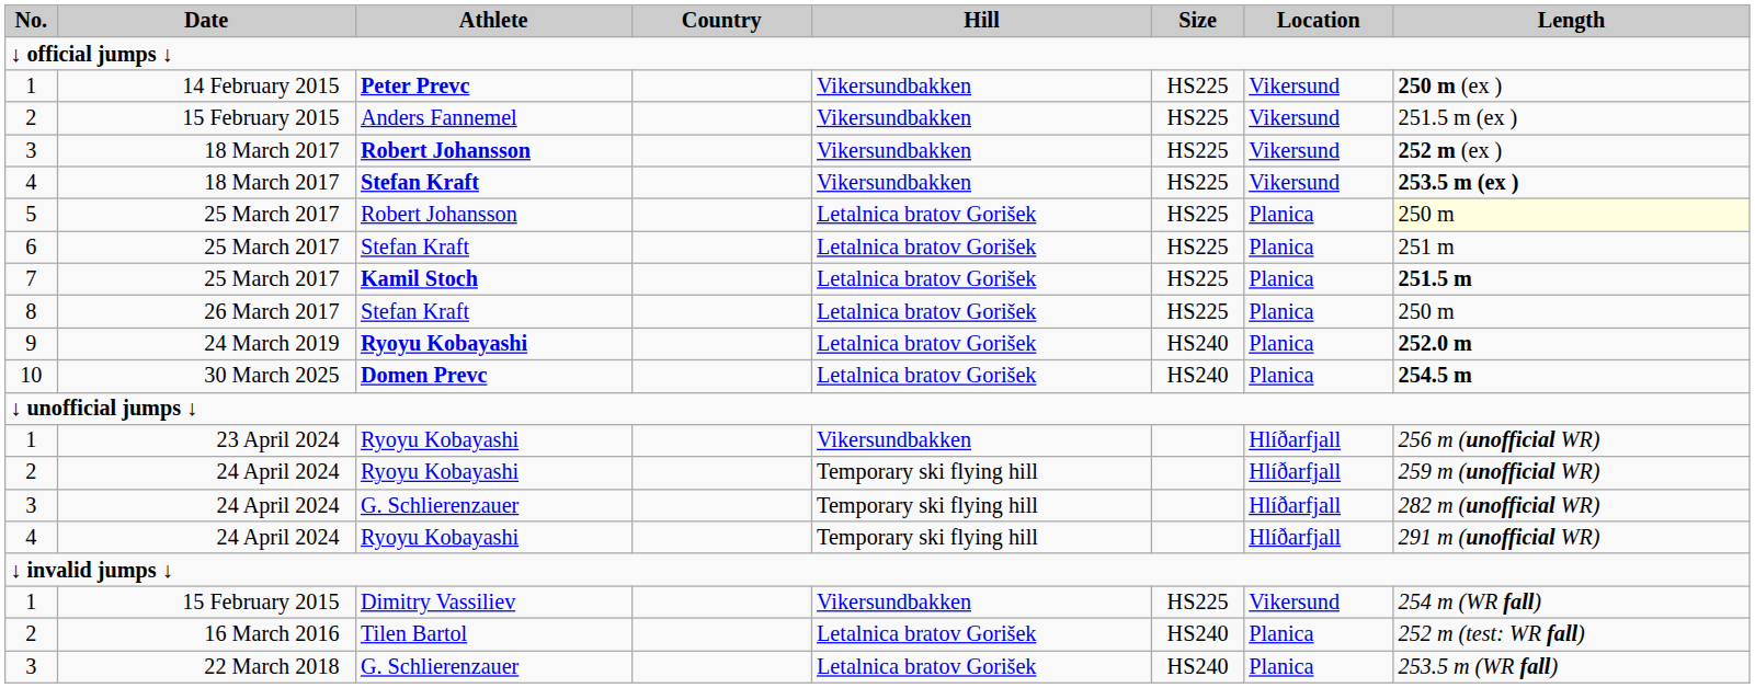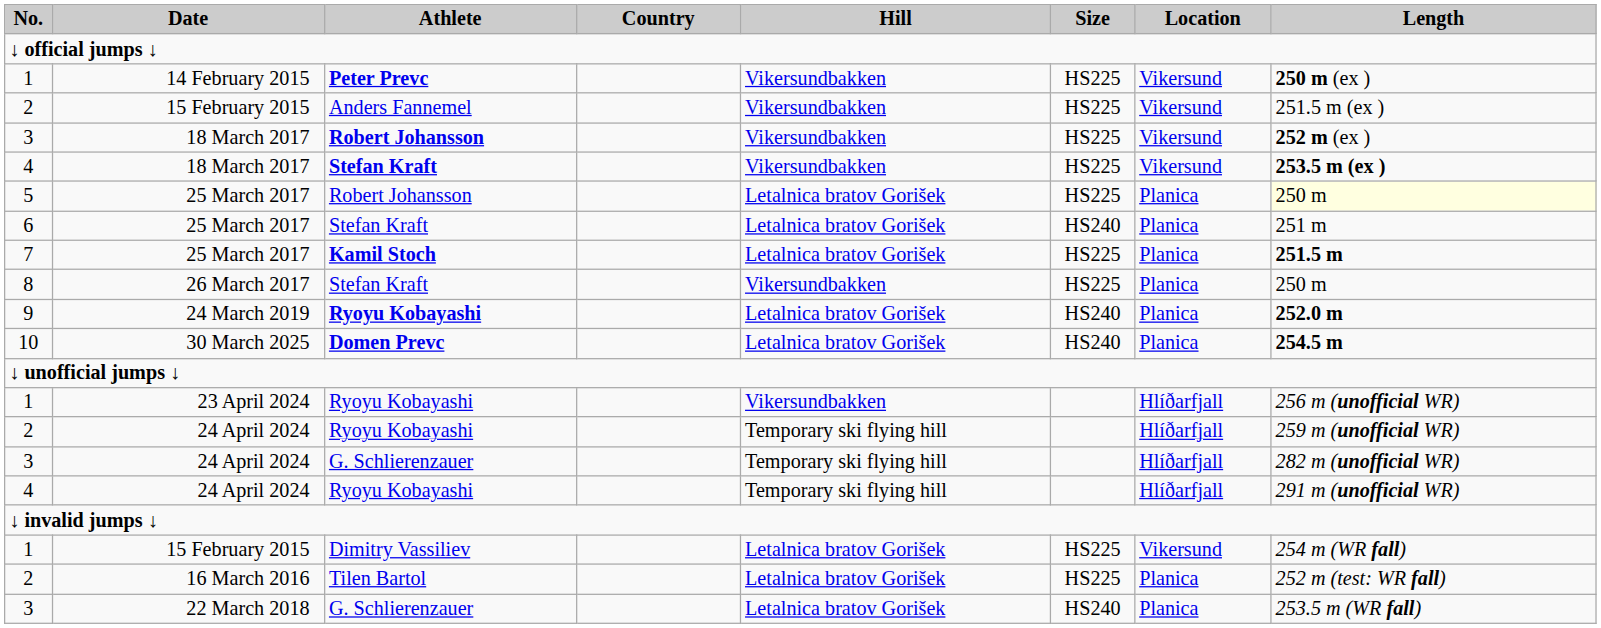 <table class="wikitable sortable" style="text-align:left; line-height:16px; width:100%;">
 <tr>
 <th style="background-color: #ccc;" width="25">No.</th>
 <th style="background-color: #ccc;" width="179">Date</th>
 <th style="background-color: #ccc;" width="165">Athlete</th>
 <th style="background-color: #ccc;" width="105">Country</th>
 <th style="background-color: #ccc;" width="205">Hill</th>
 <th style="background-color: #ccc;" width="50">Size</th>
 <th style="background-color: #ccc;" width="86">Location</th>
 <th style="background-color: #ccc;" width="215">Length</th>
 </tr>
 <tr>
 <td align=left colspan=9><strong>↓ official jumps ↓</strong></td>
 </tr>
 <tr>
 <td align=center>1</td>
 <td align=right>14 February 2015  </td>
 <td><strong><a href='#'>Peter Prevc</a></strong></td>
 <td><strong></strong></td>
 <td><a href='#'>Vikersundbakken</a></td>
 <td align=center>HS225</td>
 <td><a href='#'>Vikersund</a></td>
 <td><strong>250 m  </strong> (ex )</td>
 </tr>
 <tr>
 <td align=center>2</td>
 <td align=right>15 February 2015  </td>
 <td><a href='#'>Anders Fannemel</a></td>
 <td></td>
 <td><a href='#'>Vikersundbakken</a></td>
 <td align=center>HS225</td>
 <td><a href='#'>Vikersund</a></td>
 <td>251.5 m  (ex )</td>
 </tr>
 <tr>
 <td align=center>3</td>
 <td align=right>18 March 2017  </td>
 <td><strong><a href='#'>Robert Johansson</a></strong></td>
 <td><strong></strong></td>
 <td><a href='#'>Vikersundbakken</a></td>
 <td align=center>HS225</td>
 <td><a href='#'>Vikersund</a></td>
 <td><strong>252 m  </strong> (ex )</td>
 </tr>
 <tr>
 <td align=center>4</td>
 <td align=right>18 March 2017  </td>
 <td><strong><a href='#'>Stefan Kraft</a></strong></td>
 <td><strong></strong></td>
 <td><a href='#'>Vikersundbakken</a></td>
 <td align=center>HS225</td>
 <td><a href='#'>Vikersund</a></td>
 <td><strong>253.5 m  (ex ) </strong></td>
 </tr>
 <tr>
 <td align=center>5</td>
 <td align=right>25 March 2017  </td>
 <td><a href='#'>Robert Johansson</a></td>
 <td></td>
 <td><a href='#'>Letalnica bratov Gorišek</a></td>
 <td align="center">HS225</td>
 <td><a href='#'>Planica</a></td>
 <td style="background: lightyellow;">250 m</td>
 </tr>
 <tr>
 <td align=center>6</td>
 <td align=right>25 March 2017  </td>
 <td><a href='#'>Stefan Kraft</a></td>
 <td></td>
 <td><a href='#'>Letalnica bratov Gorišek</a></td>
-<td align=center>HS225</td>
+<td align="center">HS240</td>
 <td><a href='#'>Planica</a></td>
 <td>251 m</td>
 </tr>
 <tr>
 <td align=center>7</td>
 <td align=right>25 March 2017  </td>
 <td><strong><a href='#'>Kamil Stoch</a></strong></td>
 <td><strong></strong></td>
 <td><a href='#'>Letalnica bratov Gorišek</a></td>
 <td align=center>HS225</td>
 <td><a href='#'>Planica</a></td>
 <td><strong>251.5 m  </strong></td>
 </tr>
 <tr>
 <td align=center>8</td>
 <td align=right>26 March 2017  </td>
 <td><a href='#'>Stefan Kraft</a></td>
 <td></td>
-<td><a href='#'>Letalnica bratov Gorišek</a></td>
+<td><a href='#'>Vikersundbakken</a></td>
 <td align=center>HS225</td>
 <td><a href='#'>Planica</a></td>
 <td>250 m</td>
 </tr>
 <tr>
 <td align=center>9</td>
 <td align=right>24 March 2019  </td>
 <td><strong><a href='#'>Ryoyu Kobayashi</a></strong></td>
 <td><strong></strong></td>
 <td><a href='#'>Letalnica bratov Gorišek</a></td>
 <td align=center>HS240</td>
 <td><a href='#'>Planica</a></td>
 <td><strong>252.0 m  </strong></td>
 </tr>
 <tr>
 <td align=center>10</td>
 <td align="right">30 March 2025  </td>
 <td><strong><a href='#'>Domen Prevc</a></strong></td>
 <td><strong></strong></td>
 <td><a href='#'>Letalnica bratov Gorišek</a></td>
 <td align=center>HS240</td>
 <td><a href='#'>Planica</a></td>
 <td><strong>254.5 m   </strong></td>
 </tr>
 <tr>
 <td align=left colspan=9><strong>↓ unofficial jumps ↓</strong></td>
 </tr>
 <tr>
 <td align="center">1</td>
 <td align="right">23 April 2024  </td>
 <td><a href='#'>Ryoyu Kobayashi</a></td>
 <td></td>
 <td><a href='#'>Vikersundbakken</a></td>
 <td align="center"></td>
 <td><a href='#'>Hlíðarfjall</a></td>
 <td><em>256 m (<strong>unofficial</strong> WR)</em></td>
 </tr>
 <tr>
 <td align="center">2</td>
 <td align="right">24 April 2024  </td>
 <td><a href='#'>Ryoyu Kobayashi</a></td>
 <td></td>
 <td>Temporary ski flying hill</td>
 <td align="center"></td>
 <td><a href='#'>Hlíðarfjall</a></td>
 <td><em>259 m (<strong>unofficial</strong> WR)</em></td>
 </tr>
 <tr>
 <td align="center">3</td>
 <td align="right">24 April 2024  </td>
 <td><a href='#'>G. Schlierenzauer</a></td>
 <td></td>
 <td>Temporary ski flying hill</td>
 <td align="center"></td>
 <td><a href='#'>Hlíðarfjall</a></td>
 <td><em>282 m (<strong>unofficial</strong> WR)</em></td>
 </tr>
 <tr>
 <td align="center">4</td>
 <td align="right">24 April 2024  </td>
 <td><a href='#'>Ryoyu Kobayashi</a></td>
 <td></td>
 <td>Temporary ski flying hill</td>
 <td align="center"></td>
 <td><a href='#'>Hlíðarfjall</a></td>
 <td><em>291 m (<strong>unofficial</strong> WR)</em></td>
 </tr>
 <tr>
 <td align=left colspan=9><strong>↓ invalid jumps ↓</strong></td>
 </tr>
 <tr>
 <td align="center">1</td>
 <td align="right">15 February 2015  </td>
 <td><a href='#'>Dimitry Vassiliev</a></td>
 <td></td>
-<td><a href='#'>Vikersundbakken</a></td>
+<td><a href='#'>Letalnica bratov Gorišek</a></td>
 <td align="center">HS225</td>
 <td><a href='#'>Vikersund</a></td>
 <td><em>254 m (WR <strong>fall</strong>) </em></td>
 </tr>
 <tr>
 <td align="center">2</td>
 <td align="right">16 March 2016  </td>
 <td><a href='#'>Tilen Bartol</a></td>
 <td></td>
 <td><a href='#'>Letalnica bratov Gorišek</a></td>
-<td align="center">HS240</td>
+<td align="center">HS225</td>
 <td><a href='#'>Planica</a></td>
 <td><em>252 m (test: WR <strong>fall</strong>) </em></td>
 </tr>
 <tr>
 <td align="center">3</td>
 <td align="right">22 March 2018  </td>
 <td><a href='#'>G. Schlierenzauer</a></td>
 <td></td>
 <td><a href='#'>Letalnica bratov Gorišek</a></td>
 <td align="center">HS240</td>
 <td><a href='#'>Planica</a></td>
 <td><em>253.5 m (WR <strong>fall</strong>) </em></td>
 </tr>
 </table>
